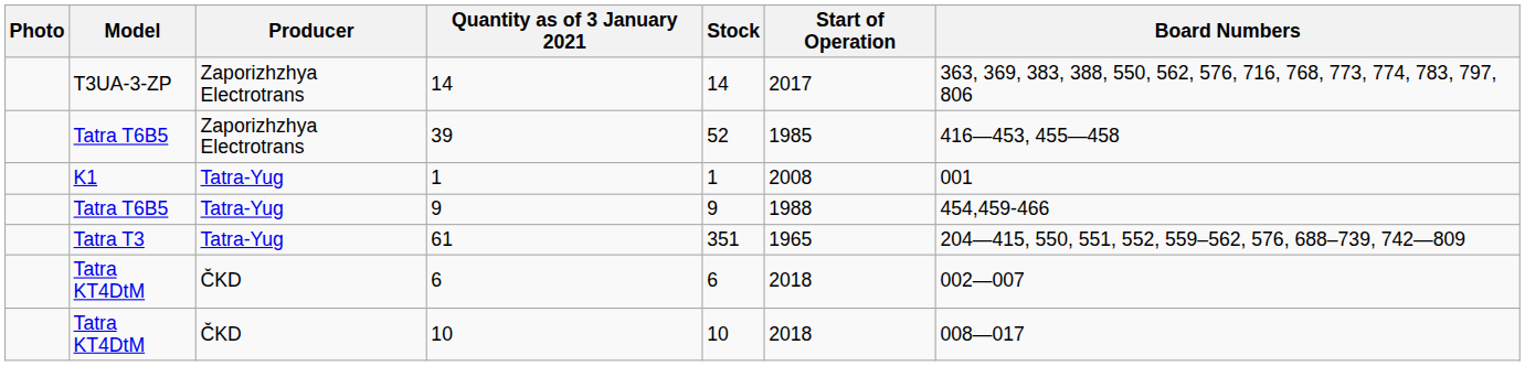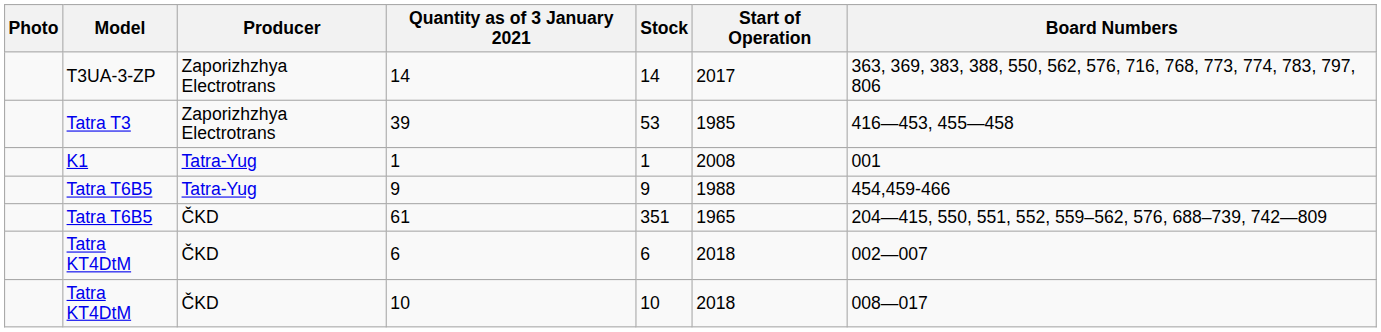 <table class="wikitable">
 <tr>
 <th>Photo</th>
 <th>Model</th>
 <th>Producer</th>
 <th>Quantity as of 3 January 2021</th>
 <th>Stock</th>
 <th>Start of Operation</th>
 <th>Board Numbers</th>
 </tr>
 <tr>
 <td></td>
 <td>T3UA-3-ZP</td>
 <td>Zaporizhzhya Electrotrans</td>
 <td>14</td>
 <td>14</td>
 <td>2017</td>
 <td>363, 369, 383, 388, 550, 562, 576, 716, 768, 773, 774, 783, 797, 806</td>
 </tr>
 <tr>
 <td></td>
-<td><a href='#'>Tatra T6B5</a></td>
+<td><a href='#'>Tatra T3</a></td>
 <td>Zaporizhzhya Electrotrans</td>
 <td>39</td>
-<td>52</td>
+<td>53</td>
 <td>1985</td>
 <td>416—453, 455—458</td>
 </tr>
 <tr>
 <td></td>
 <td><a href='#'>K1</a></td>
 <td><a href='#'>Tatra-Yug</a></td>
 <td>1</td>
 <td>1</td>
 <td>2008</td>
 <td>001</td>
 </tr>
 <tr>
 <td></td>
 <td><a href='#'>Tatra T6B5</a></td>
 <td><a href='#'>Tatra-Yug</a></td>
 <td>9</td>
 <td>9</td>
 <td>1988</td>
 <td>454,459-466</td>
 </tr>
 <tr>
 <td></td>
-<td><a href='#'>Tatra T3</a></td>
-<td><a href='#'>Tatra-Yug</a></td>
+<td><a href='#'>Tatra T6B5</a></td>
+<td>ČKD</td>
 <td>61</td>
 <td>351</td>
 <td>1965</td>
 <td>204—415, 550, 551, 552, 559–562, 576, 688–739, 742—809</td>
 </tr>
 <tr>
 <td></td>
 <td><a href='#'>Tatra KT4DtM</a></td>
 <td>ČKD</td>
 <td>6</td>
 <td>6</td>
 <td>2018</td>
 <td>002—007</td>
 </tr>
 <tr>
 <td></td>
 <td><a href='#'>Tatra KT4DtM</a></td>
 <td>ČKD</td>
 <td>10</td>
 <td>10</td>
 <td>2018</td>
 <td>008—017</td>
 </tr>
 </table>
